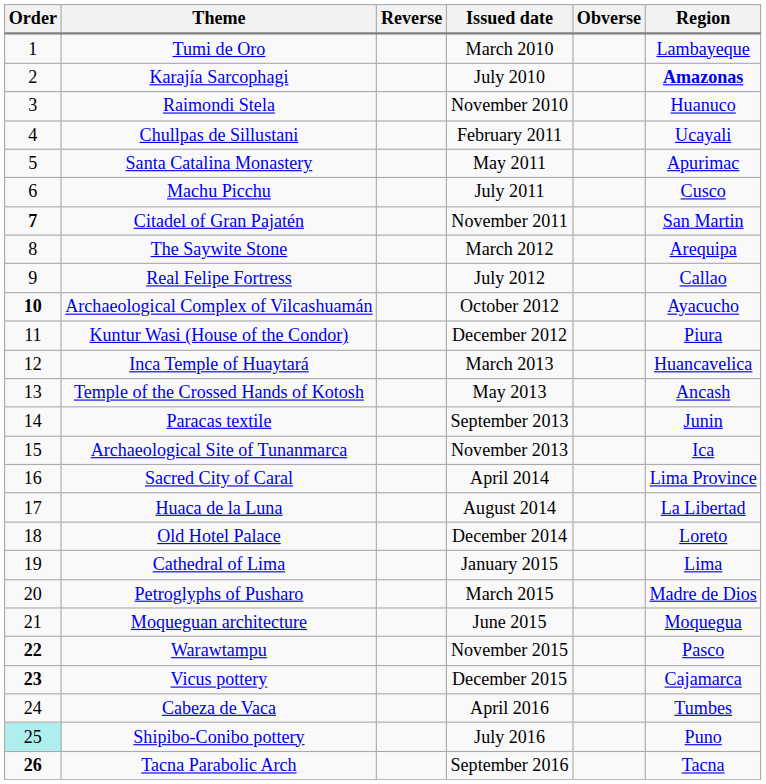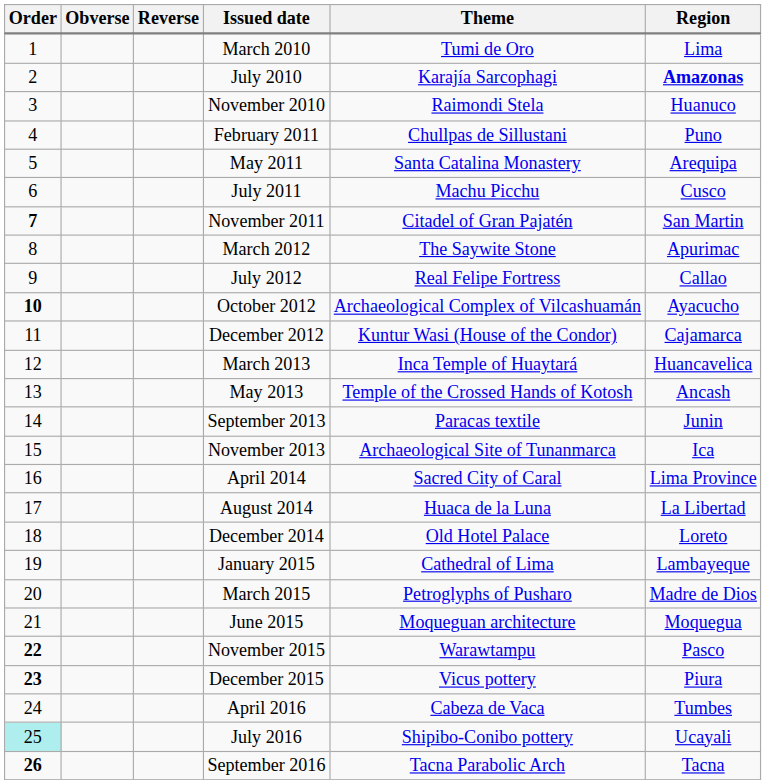 <table class="wikitable" border="1">
 <tr style="text-align:center; border-bottom:2px solid gray;">
 <th>Order</th>
-<th>Theme</th>
+<th>Obverse</th>
 <th>Reverse</th>
 <th>Issued date</th>
-<th>Obverse</th>
+<th>Theme</th>
 <th>Region</th>
 </tr>
 <tr style="text-align:center;">
 <td>1</td>
-<td><a href='#'>Tumi de Oro</a></td>
+<td></td>
 <td></td>
 <td>March 2010</td>
-<td></td>
-<td><a href='#'>Lambayeque</a></td>
+<td><a href='#'>Tumi de Oro</a></td>
+<td><a href='#'>Lima</a></td>
 </tr>
 <tr style="text-align:center;">
 <td>2</td>
-<td><a href='#'>Karajía Sarcophagi</a></td>
+<td></td>
 <td></td>
 <td>July 2010</td>
-<td></td>
+<td><a href='#'>Karajía Sarcophagi</a></td>
 <td><strong><a href='#'>Amazonas</a></strong></td>
 </tr>
 <tr style="text-align:center;">
 <td>3</td>
-<td><a href='#'>Raimondi Stela</a></td>
+<td></td>
 <td></td>
 <td>November 2010</td>
-<td></td>
+<td><a href='#'>Raimondi Stela</a></td>
 <td><a href='#'>Huanuco</a></td>
 </tr>
 <tr style="text-align:center;">
 <td>4</td>
-<td><a href='#'>Chullpas de Sillustani</a></td>
+<td></td>
 <td></td>
 <td>February 2011</td>
-<td></td>
-<td><a href='#'>Ucayali</a></td>
+<td><a href='#'>Chullpas de Sillustani</a></td>
+<td><a href='#'>Puno</a></td>
 </tr>
 <tr style="text-align:center;">
 <td>5</td>
-<td><a href='#'>Santa Catalina Monastery</a></td>
+<td></td>
 <td></td>
 <td>May 2011</td>
-<td></td>
-<td><a href='#'>Apurimac</a></td>
+<td><a href='#'>Santa Catalina Monastery</a></td>
+<td><a href='#'>Arequipa</a></td>
 </tr>
 <tr style="text-align:center;">
 <td>6</td>
-<td><a href='#'>Machu Picchu</a></td>
+<td></td>
 <td></td>
 <td>July 2011</td>
-<td></td>
+<td><a href='#'>Machu Picchu</a></td>
 <td><a href='#'>Cusco</a></td>
 </tr>
 <tr style="text-align:center;">
 <td><strong>7</strong></td>
-<td><a href='#'>Citadel of Gran Pajatén</a></td>
+<td></td>
 <td></td>
 <td>November 2011</td>
-<td></td>
+<td><a href='#'>Citadel of Gran Pajatén</a></td>
 <td><a href='#'>San Martin</a></td>
 </tr>
 <tr style="text-align:center;">
 <td>8</td>
-<td><a href='#'>The Saywite Stone</a></td>
+<td></td>
 <td></td>
 <td>March 2012</td>
-<td></td>
-<td><a href='#'>Arequipa</a></td>
+<td><a href='#'>The Saywite Stone</a></td>
+<td><a href='#'>Apurimac</a></td>
 </tr>
 <tr style="text-align:center;">
 <td>9</td>
-<td><a href='#'>Real Felipe Fortress</a></td>
+<td></td>
 <td></td>
 <td>July 2012</td>
-<td></td>
+<td><a href='#'>Real Felipe Fortress</a></td>
 <td><a href='#'>Callao</a></td>
 </tr>
 <tr style="text-align:center;">
 <td><strong>10</strong></td>
-<td><a href='#'>Archaeological Complex of Vilcashuamán</a></td>
+<td></td>
 <td></td>
 <td>October 2012</td>
-<td></td>
+<td><a href='#'>Archaeological Complex of Vilcashuamán</a></td>
 <td><a href='#'>Ayacucho</a></td>
 </tr>
 <tr style="text-align:center;">
 <td>11</td>
-<td><a href='#'>Kuntur Wasi (House of the Condor)</a></td>
+<td></td>
 <td></td>
 <td>December 2012</td>
-<td></td>
-<td><a href='#'>Piura</a></td>
+<td><a href='#'>Kuntur Wasi (House of the Condor)</a></td>
+<td><a href='#'>Cajamarca</a></td>
 </tr>
 <tr style="text-align:center;">
 <td>12</td>
-<td><a href='#'>Inca Temple of Huaytará</a></td>
+<td></td>
 <td></td>
 <td>March 2013</td>
-<td></td>
+<td><a href='#'>Inca Temple of Huaytará</a></td>
 <td><a href='#'>Huancavelica</a></td>
 </tr>
 <tr style="text-align:center;">
 <td>13</td>
-<td><a href='#'>Temple of the Crossed Hands of Kotosh</a></td>
+<td></td>
 <td></td>
 <td>May 2013</td>
-<td></td>
+<td><a href='#'>Temple of the Crossed Hands of Kotosh</a></td>
 <td><a href='#'>Ancash</a></td>
 </tr>
 <tr style="text-align:center;">
 <td>14</td>
-<td><a href='#'>Paracas textile</a></td>
+<td></td>
 <td></td>
 <td>September 2013</td>
-<td></td>
+<td><a href='#'>Paracas textile</a></td>
 <td><a href='#'>Junin</a></td>
 </tr>
 <tr style="text-align:center;">
 <td>15</td>
-<td><a href='#'>Archaeological Site of Tunanmarca</a></td>
+<td></td>
 <td></td>
 <td>November 2013</td>
-<td></td>
+<td><a href='#'>Archaeological Site of Tunanmarca</a></td>
 <td><a href='#'>Ica</a></td>
 </tr>
 <tr style="text-align:center;">
 <td>16</td>
-<td><a href='#'>Sacred City of Caral</a></td>
+<td></td>
 <td></td>
 <td>April 2014</td>
-<td></td>
+<td><a href='#'>Sacred City of Caral</a></td>
 <td><a href='#'>Lima Province</a></td>
 </tr>
 <tr style="text-align:center;">
 <td>17</td>
-<td><a href='#'>Huaca de la Luna</a></td>
+<td></td>
 <td></td>
 <td>August 2014</td>
-<td></td>
+<td><a href='#'>Huaca de la Luna</a></td>
 <td><a href='#'>La Libertad</a></td>
 </tr>
 <tr style="text-align:center;">
 <td>18</td>
-<td><a href='#'>Old Hotel Palace</a></td>
+<td></td>
 <td></td>
 <td>December 2014</td>
-<td></td>
+<td><a href='#'>Old Hotel Palace</a></td>
 <td><a href='#'>Loreto</a></td>
 </tr>
 <tr style="text-align:center;">
 <td>19</td>
-<td><a href='#'>Cathedral of Lima</a></td>
+<td></td>
 <td></td>
 <td>January 2015</td>
-<td></td>
-<td><a href='#'>Lima</a></td>
+<td><a href='#'>Cathedral of Lima</a></td>
+<td><a href='#'>Lambayeque</a></td>
 </tr>
 <tr style="text-align:center;">
 <td>20</td>
-<td><a href='#'>Petroglyphs of Pusharo</a></td>
+<td></td>
 <td></td>
 <td>March 2015</td>
-<td></td>
+<td><a href='#'>Petroglyphs of Pusharo</a></td>
 <td><a href='#'>Madre de Dios</a></td>
 </tr>
 <tr style="text-align:center;">
 <td>21</td>
-<td><a href='#'>Moqueguan architecture</a></td>
+<td></td>
 <td></td>
 <td>June 2015</td>
-<td></td>
+<td><a href='#'>Moqueguan architecture</a></td>
 <td><a href='#'>Moquegua</a></td>
 </tr>
 <tr style="text-align:center;">
 <td><strong>22</strong></td>
-<td><a href='#'>Warawtampu</a></td>
+<td></td>
 <td></td>
 <td>November 2015</td>
-<td></td>
+<td><a href='#'>Warawtampu</a></td>
 <td><a href='#'>Pasco</a></td>
 </tr>
 <tr style="text-align:center;">
 <td><strong>23</strong></td>
-<td><a href='#'>Vicus pottery</a></td>
+<td></td>
 <td></td>
 <td>December 2015</td>
-<td></td>
-<td><a href='#'>Cajamarca</a></td>
+<td><a href='#'>Vicus pottery</a></td>
+<td><a href='#'>Piura</a></td>
 </tr>
 <tr style="text-align:center;">
 <td>24</td>
-<td><a href='#'>Cabeza de Vaca</a></td>
+<td></td>
 <td></td>
 <td>April 2016</td>
-<td></td>
+<td><a href='#'>Cabeza de Vaca</a></td>
 <td><a href='#'>Tumbes</a></td>
 </tr>
 <tr style="text-align:center;">
 <td style="background: paleturquoise;">25</td>
-<td><a href='#'>Shipibo-Conibo pottery</a></td>
+<td></td>
 <td></td>
 <td>July 2016</td>
-<td></td>
-<td><a href='#'>Puno</a></td>
+<td><a href='#'>Shipibo-Conibo pottery</a></td>
+<td><a href='#'>Ucayali</a></td>
 </tr>
 <tr style="text-align:center;">
 <td><strong>26</strong></td>
-<td><a href='#'>Tacna Parabolic Arch</a></td>
+<td></td>
 <td></td>
 <td>September 2016</td>
-<td></td>
+<td><a href='#'>Tacna Parabolic Arch</a></td>
 <td><a href='#'>Tacna</a></td>
 </tr>
 </table>
